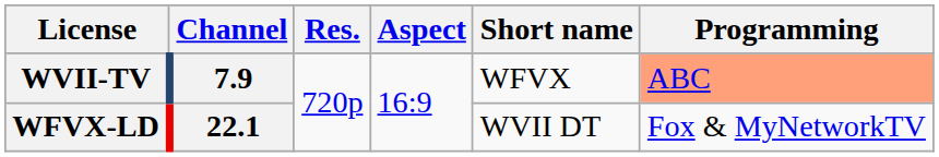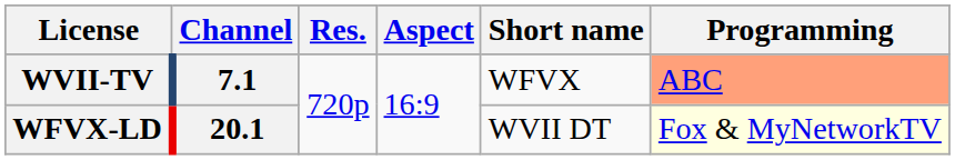 <table class="wikitable">
 <tr>
 <th scope = "col">License</th>
 <th scope = "col"><a href='#'>Channel</a></th>
 <th scope = "col"><a href='#'>Res.</a></th>
 <th scope = "col"><a href='#'>Aspect</a></th>
 <th scope = "col">Short name</th>
 <th scope = "col">Programming</th>
 </tr>
 <tr>
 <th scope = "row" style="border-right: 4px solid #25456f;">WVII-TV</th>
-<th scope = "row">7.9</th>
+<th scope = "row">7.1</th>
 <td rowspan="2"><a href='#'>720p</a></td>
 <td rowspan="2"><a href='#'>16:9</a></td>
 <td>WFVX</td>
 <td style="background: lightsalmon;"><a href='#'>ABC</a></td>
 </tr>
 <tr>
 <th scope = "row" style="border-right: 4px solid #e90001;">WFVX-LD</th>
-<th scope = "row">22.1</th>
+<th scope = "row">20.1</th>
 <td>WVII DT</td>
-<td><a href='#'>Fox</a> & <a href='#'>MyNetworkTV</a></td>
+<td style="background: lightyellow;"><a href='#'>Fox</a> & <a href='#'>MyNetworkTV</a></td>
 </tr>
 </table>
